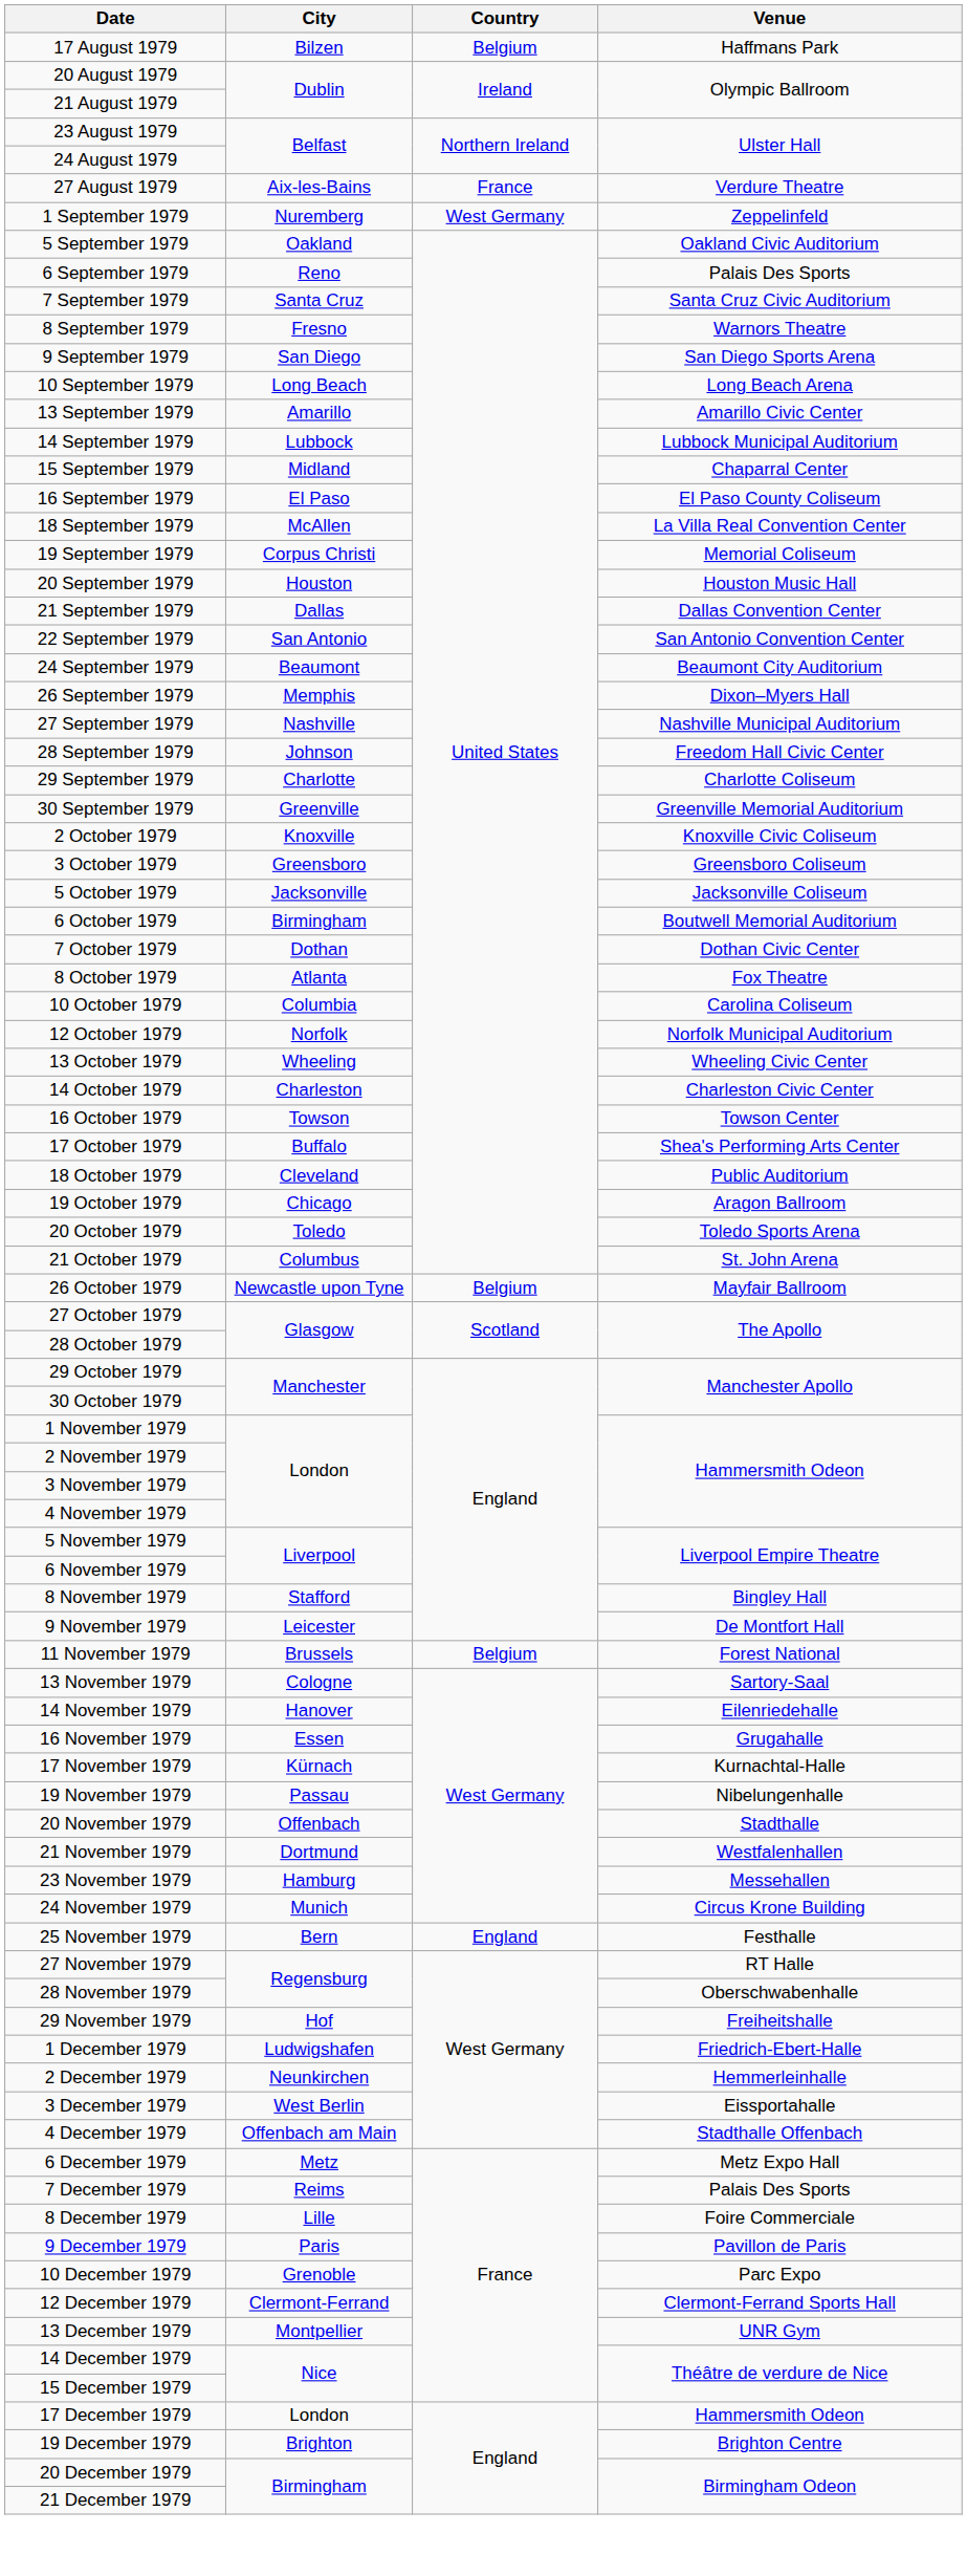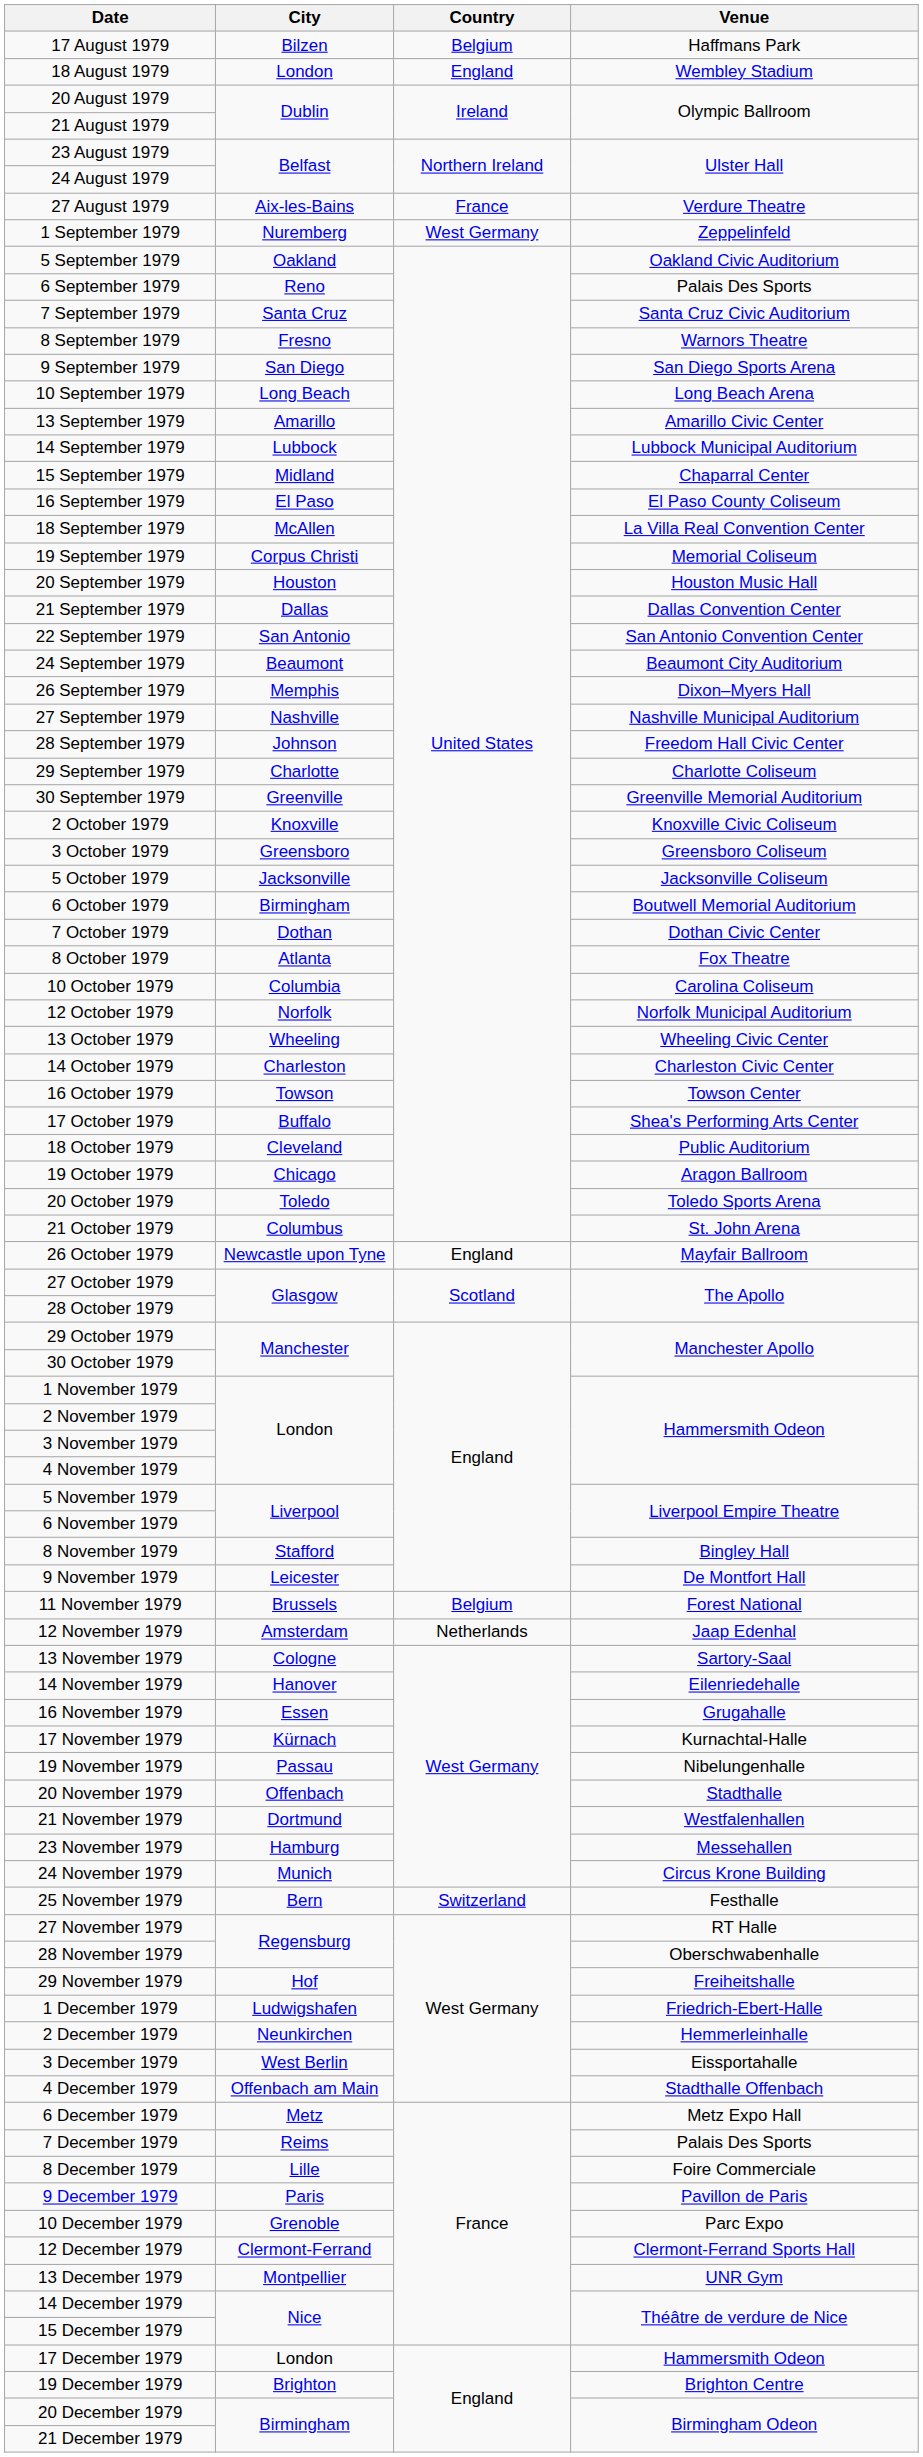 <table class="wikitable" style="text-align:center;">
 <tr>
 <th scope="col" style="width:12em;">Date</th>
 <th scope="col" style="width:10em;">City</th>
 <th scope="col" style="width:10em;">Country</th>
 <th scope="col" style="width:20em;">Venue</th>
 </tr>
 <tr>
 <td>17 August 1979</td>
 <td><a href='#'>Bilzen</a></td>
 <td><a href='#'>Belgium</a></td>
 <td>Haffmans Park</td>
+</tr>
+<tr>
+<td>18 August 1979</td>
+<td><a href='#'>London</a></td>
+<td><a href='#'>England</a></td>
+<td><a href='#'>Wembley Stadium</a></td>
 </tr>
 <tr>
 <td>20 August 1979</td>
 <td rowspan="2"><a href='#'>Dublin</a></td>
 <td rowspan="2"><a href='#'>Ireland</a></td>
 <td rowspan="2">Olympic Ballroom</td>
 </tr>
 <tr>
 <td>21 August 1979</td>
 </tr>
 <tr>
 <td>23 August 1979</td>
 <td rowspan="2"><a href='#'>Belfast</a></td>
 <td rowspan="2"><a href='#'>Northern Ireland</a></td>
 <td rowspan="2"><a href='#'>Ulster Hall</a></td>
 </tr>
 <tr>
 <td>24 August 1979</td>
 </tr>
 <tr>
 <td>27 August 1979</td>
 <td><a href='#'>Aix-les-Bains</a></td>
 <td><a href='#'>France</a></td>
 <td><a href='#'>Verdure Theatre</a></td>
 </tr>
 <tr>
 <td>1 September 1979</td>
 <td><a href='#'>Nuremberg</a></td>
 <td><a href='#'>West Germany</a></td>
 <td><a href='#'>Zeppelinfeld</a></td>
 </tr>
 <tr>
 <td>5 September 1979</td>
 <td><a href='#'>Oakland</a></td>
 <td rowspan="37"><a href='#'>United States</a></td>
 <td><a href='#'>Oakland Civic Auditorium</a></td>
 </tr>
 <tr>
 <td>6 September 1979</td>
 <td><a href='#'>Reno</a></td>
 <td>Palais Des Sports</td>
 </tr>
 <tr>
 <td>7 September 1979</td>
 <td><a href='#'>Santa Cruz</a></td>
 <td><a href='#'>Santa Cruz Civic Auditorium</a></td>
 </tr>
 <tr>
 <td>8 September 1979</td>
 <td><a href='#'>Fresno</a></td>
 <td><a href='#'>Warnors Theatre</a></td>
 </tr>
 <tr>
 <td>9 September 1979</td>
 <td><a href='#'>San Diego</a></td>
 <td><a href='#'>San Diego Sports Arena</a></td>
 </tr>
 <tr>
 <td>10 September 1979</td>
 <td><a href='#'>Long Beach</a></td>
 <td><a href='#'>Long Beach Arena</a></td>
 </tr>
 <tr>
 <td>13 September 1979</td>
 <td><a href='#'>Amarillo</a></td>
 <td><a href='#'>Amarillo Civic Center</a></td>
 </tr>
 <tr>
 <td>14 September 1979</td>
 <td><a href='#'>Lubbock</a></td>
 <td><a href='#'>Lubbock Municipal Auditorium</a></td>
 </tr>
 <tr>
 <td>15 September 1979</td>
 <td><a href='#'>Midland</a></td>
 <td><a href='#'>Chaparral Center</a></td>
 </tr>
 <tr>
 <td>16 September 1979</td>
 <td><a href='#'>El Paso</a></td>
 <td><a href='#'>El Paso County Coliseum</a></td>
 </tr>
 <tr>
 <td>18 September 1979</td>
 <td><a href='#'>McAllen</a></td>
 <td><a href='#'>La Villa Real Convention Center</a></td>
 </tr>
 <tr>
 <td>19 September 1979</td>
 <td><a href='#'>Corpus Christi</a></td>
 <td><a href='#'>Memorial Coliseum</a></td>
 </tr>
 <tr>
 <td>20 September 1979</td>
 <td><a href='#'>Houston</a></td>
 <td><a href='#'>Houston Music Hall</a></td>
 </tr>
 <tr>
 <td>21 September 1979</td>
 <td><a href='#'>Dallas</a></td>
 <td><a href='#'>Dallas Convention Center</a></td>
 </tr>
 <tr>
 <td>22 September 1979</td>
 <td><a href='#'>San Antonio</a></td>
 <td><a href='#'>San Antonio Convention Center</a></td>
 </tr>
 <tr>
 <td>24 September 1979</td>
 <td><a href='#'>Beaumont</a></td>
 <td><a href='#'>Beaumont City Auditorium</a></td>
 </tr>
 <tr>
 <td>26 September 1979</td>
 <td><a href='#'>Memphis</a></td>
 <td><a href='#'>Dixon–Myers Hall</a></td>
 </tr>
 <tr>
 <td>27 September 1979</td>
 <td><a href='#'>Nashville</a></td>
 <td><a href='#'>Nashville Municipal Auditorium</a></td>
 </tr>
 <tr>
 <td>28 September 1979</td>
 <td><a href='#'>Johnson</a></td>
 <td><a href='#'>Freedom Hall Civic Center</a></td>
 </tr>
 <tr>
 <td>29 September 1979</td>
 <td><a href='#'>Charlotte</a></td>
 <td><a href='#'>Charlotte Coliseum</a></td>
 </tr>
 <tr>
 <td>30 September 1979</td>
 <td><a href='#'>Greenville</a></td>
 <td><a href='#'>Greenville Memorial Auditorium</a></td>
 </tr>
 <tr>
 <td>2 October 1979</td>
 <td><a href='#'>Knoxville</a></td>
 <td><a href='#'>Knoxville Civic Coliseum</a></td>
 </tr>
 <tr>
 <td>3 October 1979</td>
 <td><a href='#'>Greensboro</a></td>
 <td><a href='#'>Greensboro Coliseum</a></td>
 </tr>
 <tr>
 <td>5 October 1979</td>
 <td><a href='#'>Jacksonville</a></td>
 <td><a href='#'>Jacksonville Coliseum</a></td>
 </tr>
 <tr>
 <td>6 October 1979</td>
 <td><a href='#'>Birmingham</a></td>
 <td><a href='#'>Boutwell Memorial Auditorium</a></td>
 </tr>
 <tr>
 <td>7 October 1979</td>
 <td><a href='#'>Dothan</a></td>
 <td><a href='#'>Dothan Civic Center</a></td>
 </tr>
 <tr>
 <td>8 October 1979</td>
 <td><a href='#'>Atlanta</a></td>
 <td><a href='#'>Fox Theatre</a></td>
 </tr>
 <tr>
 <td>10 October 1979</td>
 <td><a href='#'>Columbia</a></td>
 <td><a href='#'>Carolina Coliseum</a></td>
 </tr>
 <tr>
 <td>12 October 1979</td>
 <td><a href='#'>Norfolk</a></td>
 <td><a href='#'>Norfolk Municipal Auditorium</a></td>
 </tr>
 <tr>
 <td>13 October 1979</td>
 <td><a href='#'>Wheeling</a></td>
 <td><a href='#'>Wheeling Civic Center</a></td>
 </tr>
 <tr>
 <td>14 October 1979</td>
 <td><a href='#'>Charleston</a></td>
 <td><a href='#'>Charleston Civic Center</a></td>
 </tr>
 <tr>
 <td>16 October 1979</td>
 <td><a href='#'>Towson</a></td>
 <td><a href='#'>Towson Center</a></td>
 </tr>
 <tr>
 <td>17 October 1979</td>
 <td><a href='#'>Buffalo</a></td>
 <td><a href='#'>Shea's Performing Arts Center</a></td>
 </tr>
 <tr>
 <td>18 October 1979</td>
 <td><a href='#'>Cleveland</a></td>
 <td><a href='#'>Public Auditorium</a></td>
 </tr>
 <tr>
 <td>19 October 1979</td>
 <td><a href='#'>Chicago</a></td>
 <td><a href='#'>Aragon Ballroom</a></td>
 </tr>
 <tr>
 <td>20 October 1979</td>
 <td><a href='#'>Toledo</a></td>
 <td><a href='#'>Toledo Sports Arena</a></td>
 </tr>
 <tr>
 <td>21 October 1979</td>
 <td><a href='#'>Columbus</a></td>
 <td><a href='#'>St. John Arena</a></td>
 </tr>
 <tr>
 <td>26 October 1979</td>
 <td><a href='#'>Newcastle upon Tyne</a></td>
-<td><a href='#'>Belgium</a></td>
+<td>England</td>
 <td><a href='#'>Mayfair Ballroom</a></td>
 </tr>
 <tr>
 <td>27 October 1979</td>
 <td rowspan="2"><a href='#'>Glasgow</a></td>
 <td rowspan="2"><a href='#'>Scotland</a></td>
 <td rowspan="2"><a href='#'>The Apollo</a></td>
 </tr>
 <tr>
 <td>28 October 1979</td>
 </tr>
 <tr>
 <td>29 October 1979</td>
 <td rowspan="2"><a href='#'>Manchester</a></td>
 <td rowspan="10">England</td>
 <td rowspan="2"><a href='#'>Manchester Apollo</a></td>
 </tr>
 <tr>
 <td>30 October 1979</td>
 </tr>
 <tr>
 <td>1 November 1979</td>
 <td rowspan="4">London</td>
 <td rowspan="4"><a href='#'>Hammersmith Odeon</a></td>
 </tr>
 <tr>
 <td>2 November 1979</td>
 </tr>
 <tr>
 <td>3 November 1979</td>
 </tr>
 <tr>
 <td>4 November 1979</td>
 </tr>
 <tr>
 <td>5 November 1979</td>
 <td rowspan="2"><a href='#'>Liverpool</a></td>
 <td rowspan="2"><a href='#'>Liverpool Empire Theatre</a></td>
 </tr>
 <tr>
 <td>6 November 1979</td>
 </tr>
 <tr>
 <td>8 November 1979</td>
 <td><a href='#'>Stafford</a></td>
 <td><a href='#'>Bingley Hall</a></td>
 </tr>
 <tr>
 <td>9 November 1979</td>
 <td><a href='#'>Leicester</a></td>
 <td><a href='#'>De Montfort Hall</a></td>
 </tr>
 <tr>
 <td>11 November 1979</td>
 <td><a href='#'>Brussels</a></td>
 <td><a href='#'>Belgium</a></td>
 <td><a href='#'>Forest National</a></td>
 </tr>
 <tr>
+<td>12 November 1979</td>
+<td><a href='#'>Amsterdam</a></td>
+<td>Netherlands</td>
+<td><a href='#'>Jaap Edenhal</a></td>
+</tr>
+<tr>
 <td>13 November 1979</td>
 <td><a href='#'>Cologne</a></td>
 <td rowspan="9"><a href='#'>West Germany</a></td>
 <td><a href='#'>Sartory-Saal</a></td>
 </tr>
 <tr>
 <td>14 November 1979</td>
 <td><a href='#'>Hanover</a></td>
 <td><a href='#'>Eilenriedehalle</a></td>
 </tr>
 <tr>
 <td>16 November 1979</td>
 <td><a href='#'>Essen</a></td>
 <td><a href='#'>Grugahalle</a></td>
 </tr>
 <tr>
 <td>17 November 1979</td>
 <td><a href='#'>Kürnach</a></td>
 <td>Kurnachtal-Halle</td>
 </tr>
 <tr>
 <td>19 November 1979</td>
 <td><a href='#'>Passau</a></td>
 <td>Nibelungenhalle</td>
 </tr>
 <tr>
 <td>20 November 1979</td>
 <td><a href='#'>Offenbach</a></td>
 <td><a href='#'>Stadthalle</a></td>
 </tr>
 <tr>
 <td>21 November 1979</td>
 <td><a href='#'>Dortmund</a></td>
 <td><a href='#'>Westfalenhallen</a></td>
 </tr>
 <tr>
 <td>23 November 1979</td>
 <td><a href='#'>Hamburg</a></td>
 <td><a href='#'>Messehallen</a></td>
 </tr>
 <tr>
 <td>24 November 1979</td>
 <td><a href='#'>Munich</a></td>
 <td><a href='#'>Circus Krone Building</a></td>
 </tr>
 <tr>
 <td>25 November 1979</td>
 <td><a href='#'>Bern</a></td>
-<td><a href='#'>England</a></td>
+<td><a href='#'>Switzerland</a></td>
 <td>Festhalle</td>
 </tr>
 <tr>
 <td>27 November 1979</td>
 <td rowspan="2"><a href='#'>Regensburg</a></td>
 <td rowspan="7">West Germany</td>
 <td>RT Halle</td>
 </tr>
 <tr>
 <td>28 November 1979</td>
 <td>Oberschwabenhalle</td>
 </tr>
 <tr>
 <td>29 November 1979</td>
 <td><a href='#'>Hof</a></td>
 <td><a href='#'>Freiheitshalle</a></td>
 </tr>
 <tr>
 <td>1 December 1979</td>
 <td><a href='#'>Ludwigshafen</a></td>
 <td><a href='#'>Friedrich-Ebert-Halle</a></td>
 </tr>
 <tr>
 <td>2 December 1979</td>
 <td><a href='#'>Neunkirchen</a></td>
 <td><a href='#'>Hemmerleinhalle</a></td>
 </tr>
 <tr>
 <td>3 December 1979</td>
 <td><a href='#'>West Berlin</a></td>
 <td>Eissportahalle</td>
 </tr>
 <tr>
 <td>4 December 1979</td>
 <td><a href='#'>Offenbach am Main</a></td>
 <td><a href='#'>Stadthalle Offenbach</a></td>
 </tr>
 <tr>
 <td>6 December 1979</td>
 <td><a href='#'>Metz</a></td>
 <td rowspan="9">France</td>
 <td>Metz Expo Hall</td>
 </tr>
 <tr>
 <td>7 December 1979</td>
 <td><a href='#'>Reims</a></td>
 <td>Palais Des Sports</td>
 </tr>
 <tr>
 <td>8 December 1979</td>
 <td><a href='#'>Lille</a></td>
 <td>Foire Commerciale</td>
 </tr>
 <tr>
 <td><a href='#'>9 December 1979</a></td>
 <td><a href='#'>Paris</a></td>
 <td><a href='#'>Pavillon de Paris</a></td>
 </tr>
 <tr>
 <td>10 December 1979</td>
 <td><a href='#'>Grenoble</a></td>
 <td>Parc Expo</td>
 </tr>
 <tr>
 <td>12 December 1979</td>
 <td><a href='#'>Clermont-Ferrand</a></td>
 <td><a href='#'>Clermont-Ferrand Sports Hall</a></td>
 </tr>
 <tr>
 <td>13 December 1979</td>
 <td><a href='#'>Montpellier</a></td>
 <td><a href='#'>UNR Gym</a></td>
 </tr>
 <tr>
 <td>14 December 1979</td>
 <td rowspan="2"><a href='#'>Nice</a></td>
 <td rowspan="2"><a href='#'>Théâtre de verdure de Nice</a></td>
 </tr>
 <tr>
 <td>15 December 1979</td>
 </tr>
 <tr>
 <td>17 December 1979</td>
 <td>London</td>
 <td rowspan="4">England</td>
 <td><a href='#'>Hammersmith Odeon</a></td>
 </tr>
 <tr>
 <td>19 December 1979</td>
 <td><a href='#'>Brighton</a></td>
 <td><a href='#'>Brighton Centre</a></td>
 </tr>
 <tr>
 <td>20 December 1979</td>
 <td rowspan="2"><a href='#'>Birmingham</a></td>
 <td rowspan="2"><a href='#'>Birmingham Odeon</a></td>
 </tr>
 <tr>
 <td>21 December 1979</td>
 </tr>
 </table>
